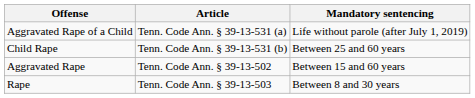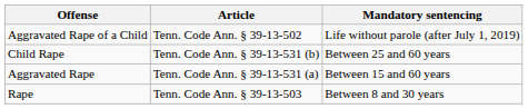 <table class="wikitable">
 <tr>
 <th>Offense</th>
 <th>Article</th>
 <th>Mandatory sentencing</th>
 </tr>
 <tr>
 <td>Aggravated Rape of a Child</td>
-<td>Tenn. Code Ann. § 39-13-531 (a)</td>
+<td>Tenn. Code Ann. § 39-13-502</td>
 <td>Life without parole (after July 1, 2019)</td>
 </tr>
 <tr>
 <td>Child Rape</td>
 <td>Tenn. Code Ann. § 39-13-531 (b)</td>
 <td>Between 25 and 60 years</td>
 </tr>
 <tr>
 <td>Aggravated Rape</td>
-<td>Tenn. Code Ann. § 39-13-502</td>
+<td>Tenn. Code Ann. § 39-13-531 (a)</td>
 <td>Between 15 and 60 years</td>
 </tr>
 <tr>
 <td>Rape</td>
 <td>Tenn. Code Ann. § 39-13-503</td>
 <td>Between 8 and 30 years</td>
 </tr>
 </table>
